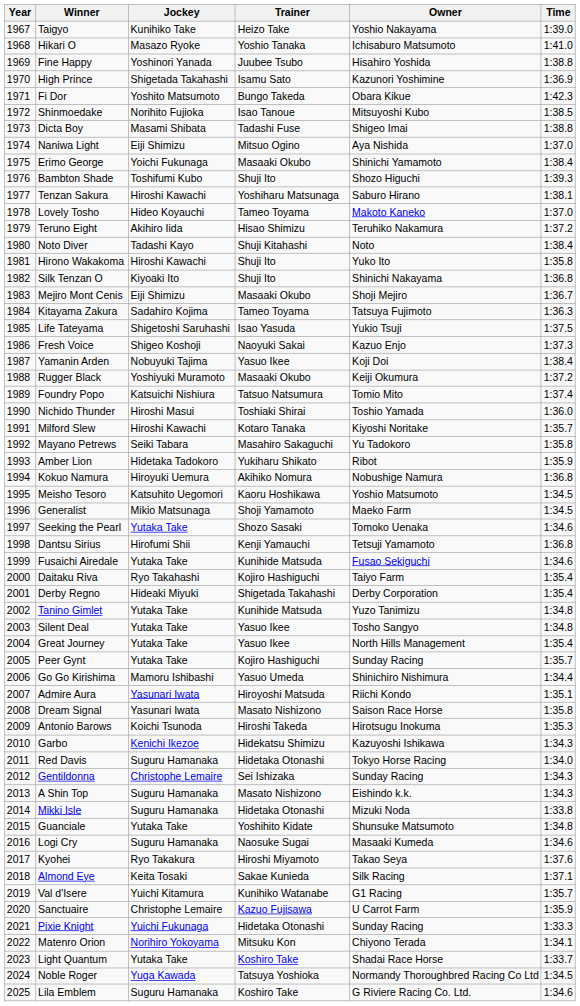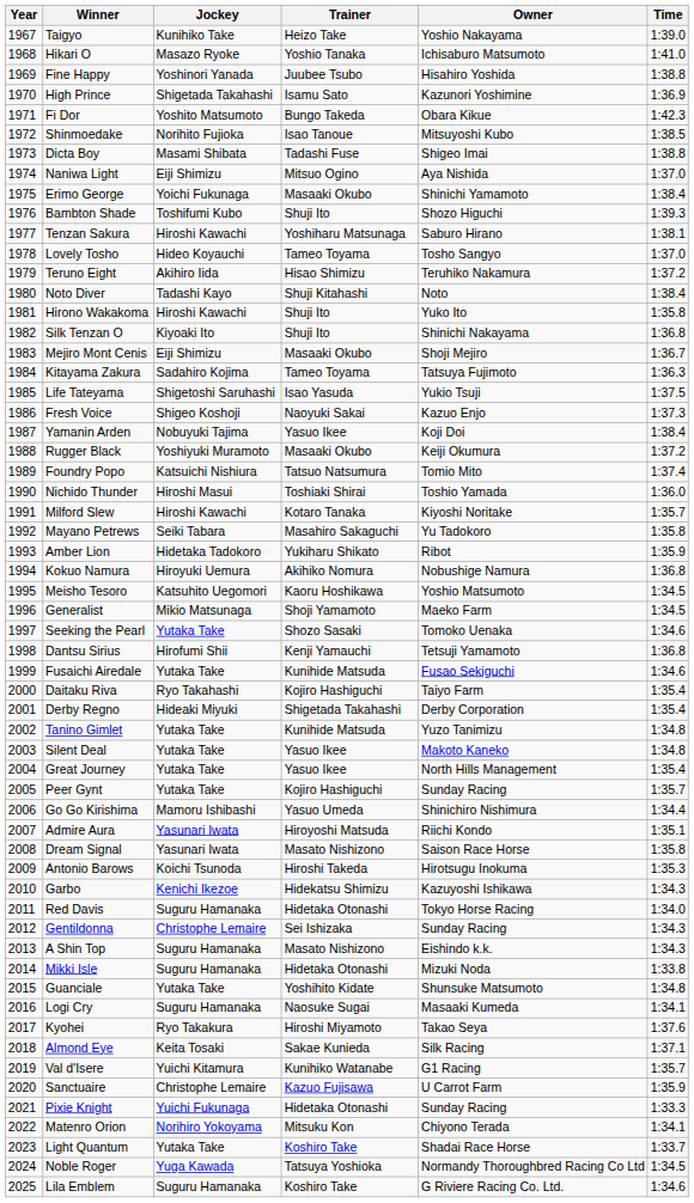 <table class="wikitable sortable" style="font-size:90%; white-space:nowrap">
 <tr>
 <th width="36px">Year<br></th>
 <th width="120px">Winner<br></th>
 <th width="140px">Jockey<br></th>
 <th width="150px">Trainer<br></th>
 <th width="190px">Owner<br></th>
 <th>Time<br></th>
 </tr>
 <tr>
 <td>1967</td>
 <td>Taigyo</td>
 <td>Kunihiko Take</td>
 <td>Heizo Take</td>
 <td>Yoshio Nakayama</td>
 <td>1:39.0</td>
 </tr>
 <tr>
 <td>1968</td>
 <td>Hikari O</td>
 <td>Masazo Ryoke</td>
 <td>Yoshio Tanaka</td>
 <td>Ichisaburo Matsumoto</td>
 <td>1:41.0</td>
 </tr>
 <tr>
 <td>1969</td>
 <td>Fine Happy</td>
 <td>Yoshinori Yanada</td>
 <td>Juubee Tsubo</td>
 <td>Hisahiro Yoshida</td>
 <td>1:38.8</td>
 </tr>
 <tr>
 <td>1970</td>
 <td>High Prince</td>
 <td>Shigetada Takahashi</td>
 <td>Isamu Sato</td>
 <td>Kazunori Yoshimine</td>
 <td>1:36.9</td>
 </tr>
 <tr>
 <td>1971</td>
 <td>Fi Dor</td>
 <td>Yoshito Matsumoto</td>
 <td>Bungo Takeda</td>
 <td>Obara Kikue</td>
 <td>1:42.3</td>
 </tr>
 <tr>
 <td>1972</td>
 <td>Shinmoedake</td>
 <td>Norihito Fujioka</td>
 <td>Isao Tanoue</td>
 <td>Mitsuyoshi Kubo</td>
 <td>1:38.5</td>
 </tr>
 <tr>
 <td>1973</td>
 <td>Dicta Boy</td>
 <td>Masami Shibata</td>
 <td>Tadashi Fuse</td>
 <td>Shigeo Imai</td>
 <td>1:38.8</td>
 </tr>
 <tr>
 <td>1974</td>
 <td>Naniwa Light</td>
 <td>Eiji Shimizu</td>
 <td>Mitsuo Ogino</td>
 <td>Aya Nishida</td>
 <td>1:37.0</td>
 </tr>
 <tr>
 <td>1975</td>
 <td>Erimo George</td>
 <td>Yoichi Fukunaga</td>
 <td>Masaaki Okubo</td>
 <td>Shinichi Yamamoto</td>
 <td>1:38.4</td>
 </tr>
 <tr>
 <td>1976</td>
 <td>Bambton Shade</td>
 <td>Toshifumi Kubo</td>
 <td>Shuji Ito</td>
 <td>Shozo Higuchi</td>
 <td>1:39.3</td>
 </tr>
 <tr>
 <td>1977</td>
 <td>Tenzan Sakura</td>
 <td>Hiroshi Kawachi</td>
 <td>Yoshiharu Matsunaga</td>
 <td>Saburo Hirano</td>
 <td>1:38.1</td>
 </tr>
 <tr>
 <td>1978</td>
 <td>Lovely Tosho</td>
 <td>Hideo Koyauchi</td>
 <td>Tameo Toyama</td>
-<td><a href='#'>Makoto Kaneko</a></td>
+<td>Tosho Sangyo</td>
 <td>1:37.0</td>
 </tr>
 <tr>
 <td>1979</td>
 <td>Teruno Eight</td>
 <td>Akihiro Iida</td>
 <td>Hisao Shimizu</td>
 <td>Teruhiko Nakamura</td>
 <td>1:37.2</td>
 </tr>
 <tr>
 <td>1980</td>
 <td>Noto Diver</td>
 <td>Tadashi Kayo</td>
 <td>Shuji Kitahashi</td>
 <td>Noto</td>
 <td>1:38.4</td>
 </tr>
 <tr>
 <td>1981</td>
 <td>Hirono Wakakoma</td>
 <td>Hiroshi Kawachi</td>
 <td>Shuji Ito</td>
 <td>Yuko Ito</td>
 <td>1:35.8</td>
 </tr>
 <tr>
 <td>1982</td>
 <td>Silk Tenzan O</td>
 <td>Kiyoaki Ito</td>
 <td>Shuji Ito</td>
 <td>Shinichi Nakayama</td>
 <td>1:36.8</td>
 </tr>
 <tr>
 <td>1983</td>
 <td>Mejiro Mont Cenis</td>
 <td>Eiji Shimizu</td>
 <td>Masaaki Okubo</td>
 <td>Shoji Mejiro</td>
 <td>1:36.7</td>
 </tr>
 <tr>
 <td>1984</td>
 <td>Kitayama Zakura</td>
 <td>Sadahiro Kojima</td>
 <td>Tameo Toyama</td>
 <td>Tatsuya Fujimoto</td>
 <td>1:36.3</td>
 </tr>
 <tr>
 <td>1985</td>
 <td>Life Tateyama</td>
 <td>Shigetoshi Saruhashi</td>
 <td>Isao Yasuda</td>
 <td>Yukio Tsuji</td>
 <td>1:37.5</td>
 </tr>
 <tr>
 <td>1986</td>
 <td>Fresh Voice</td>
 <td>Shigeo Koshoji</td>
 <td>Naoyuki Sakai</td>
 <td>Kazuo Enjo</td>
 <td>1:37.3</td>
 </tr>
 <tr>
 <td>1987</td>
 <td>Yamanin Arden</td>
 <td>Nobuyuki Tajima</td>
 <td>Yasuo Ikee</td>
 <td>Koji Doi</td>
 <td>1:38.4</td>
 </tr>
 <tr>
 <td>1988</td>
 <td>Rugger Black</td>
 <td>Yoshiyuki Muramoto</td>
 <td>Masaaki Okubo</td>
 <td>Keiji Okumura</td>
 <td>1:37.2</td>
 </tr>
 <tr>
 <td>1989</td>
 <td>Foundry Popo</td>
 <td>Katsuichi Nishiura</td>
 <td>Tatsuo Natsumura</td>
 <td>Tomio Mito</td>
 <td>1:37.4</td>
 </tr>
 <tr>
 <td>1990</td>
 <td>Nichido Thunder</td>
 <td>Hiroshi Masui</td>
 <td>Toshiaki Shirai</td>
 <td>Toshio Yamada</td>
 <td>1:36.0</td>
 </tr>
 <tr>
 <td>1991</td>
 <td>Milford Slew</td>
 <td>Hiroshi Kawachi</td>
 <td>Kotaro Tanaka</td>
 <td>Kiyoshi Noritake</td>
 <td>1:35.7</td>
 </tr>
 <tr>
 <td>1992</td>
 <td>Mayano Petrews</td>
 <td>Seiki Tabara</td>
 <td>Masahiro Sakaguchi</td>
 <td>Yu Tadokoro</td>
 <td>1:35.8</td>
 </tr>
 <tr>
 <td>1993</td>
 <td>Amber Lion</td>
 <td>Hidetaka Tadokoro</td>
 <td>Yukiharu Shikato</td>
 <td>Ribot</td>
 <td>1:35.9</td>
 </tr>
 <tr>
 <td>1994</td>
 <td>Kokuo Namura</td>
 <td>Hiroyuki Uemura</td>
 <td>Akihiko Nomura</td>
 <td>Nobushige Namura</td>
 <td>1:36.8</td>
 </tr>
 <tr>
 <td>1995</td>
 <td>Meisho Tesoro</td>
 <td>Katsuhito Uegomori</td>
 <td>Kaoru Hoshikawa</td>
 <td>Yoshio Matsumoto</td>
 <td>1:34.5</td>
 </tr>
 <tr>
 <td>1996</td>
 <td>Generalist</td>
 <td>Mikio Matsunaga</td>
 <td>Shoji Yamamoto</td>
 <td>Maeko Farm</td>
 <td>1:34.5</td>
 </tr>
 <tr>
 <td>1997</td>
 <td>Seeking the Pearl</td>
 <td><a href='#'>Yutaka Take</a></td>
 <td>Shozo Sasaki</td>
 <td>Tomoko Uenaka</td>
 <td>1:34.6</td>
 </tr>
 <tr>
 <td>1998</td>
 <td>Dantsu Sirius</td>
 <td>Hirofumi Shii</td>
 <td>Kenji Yamauchi</td>
 <td>Tetsuji Yamamoto</td>
 <td>1:36.8</td>
 </tr>
 <tr>
 <td>1999</td>
 <td>Fusaichi Airedale</td>
 <td>Yutaka Take</td>
 <td>Kunihide Matsuda</td>
 <td><a href='#'>Fusao Sekiguchi</a></td>
 <td>1:34.6</td>
 </tr>
 <tr>
 <td>2000</td>
 <td>Daitaku Riva</td>
 <td>Ryo Takahashi</td>
 <td>Kojiro Hashiguchi</td>
 <td>Taiyo Farm</td>
 <td>1:35.4</td>
 </tr>
 <tr>
 <td>2001</td>
 <td>Derby Regno</td>
 <td>Hideaki Miyuki</td>
 <td>Shigetada Takahashi</td>
 <td>Derby Corporation</td>
 <td>1:35.4</td>
 </tr>
 <tr>
 <td>2002</td>
 <td><a href='#'>Tanino Gimlet</a></td>
 <td>Yutaka Take</td>
 <td>Kunihide Matsuda</td>
 <td>Yuzo Tanimizu</td>
 <td>1:34.8</td>
 </tr>
 <tr>
 <td>2003</td>
 <td>Silent Deal</td>
 <td>Yutaka Take</td>
 <td>Yasuo Ikee</td>
-<td>Tosho Sangyo</td>
+<td><a href='#'>Makoto Kaneko</a></td>
 <td>1:34.8</td>
 </tr>
 <tr>
 <td>2004</td>
 <td>Great Journey</td>
 <td>Yutaka Take</td>
 <td>Yasuo Ikee</td>
 <td>North Hills Management</td>
 <td>1:35.4</td>
 </tr>
 <tr>
 <td>2005</td>
 <td>Peer Gynt</td>
 <td>Yutaka Take</td>
 <td>Kojiro Hashiguchi</td>
 <td>Sunday Racing</td>
 <td>1:35.7</td>
 </tr>
 <tr>
 <td>2006</td>
 <td>Go Go Kirishima</td>
 <td>Mamoru Ishibashi</td>
 <td>Yasuo Umeda</td>
 <td>Shinichiro Nishimura</td>
 <td>1:34.4</td>
 </tr>
 <tr>
 <td>2007</td>
 <td>Admire Aura</td>
 <td><a href='#'>Yasunari Iwata</a></td>
 <td>Hiroyoshi Matsuda</td>
 <td>Riichi Kondo</td>
 <td>1:35.1</td>
 </tr>
 <tr>
 <td>2008</td>
 <td>Dream Signal</td>
 <td>Yasunari Iwata</td>
 <td>Masato Nishizono</td>
 <td>Saison Race Horse</td>
 <td>1:35.8</td>
 </tr>
 <tr>
 <td>2009</td>
 <td>Antonio Barows</td>
 <td>Koichi Tsunoda</td>
 <td>Hiroshi Takeda</td>
 <td>Hirotsugu Inokuma</td>
 <td>1:35.3</td>
 </tr>
 <tr>
 <td>2010</td>
 <td>Garbo</td>
 <td><a href='#'>Kenichi Ikezoe</a></td>
 <td>Hidekatsu Shimizu</td>
 <td>Kazuyoshi Ishikawa</td>
 <td>1:34.3</td>
 </tr>
 <tr>
 <td>2011</td>
 <td>Red Davis</td>
 <td>Suguru Hamanaka</td>
 <td>Hidetaka Otonashi</td>
 <td>Tokyo Horse Racing</td>
 <td>1:34.0</td>
 </tr>
 <tr>
 <td>2012</td>
 <td><a href='#'>Gentildonna</a></td>
 <td><a href='#'>Christophe Lemaire</a></td>
 <td>Sei Ishizaka</td>
 <td>Sunday Racing</td>
 <td>1:34.3</td>
 </tr>
 <tr>
 <td>2013</td>
 <td>A Shin Top</td>
 <td>Suguru Hamanaka</td>
 <td>Masato Nishizono</td>
 <td>Eishindo k.k.</td>
 <td>1:34.3</td>
 </tr>
 <tr>
 <td>2014</td>
 <td><a href='#'>Mikki Isle</a></td>
 <td>Suguru Hamanaka</td>
 <td>Hidetaka Otonashi</td>
 <td>Mizuki Noda</td>
 <td>1:33.8</td>
 </tr>
 <tr>
 <td>2015</td>
 <td>Guanciale</td>
 <td>Yutaka Take</td>
 <td>Yoshihito Kidate</td>
 <td>Shunsuke Matsumoto</td>
 <td>1:34.8</td>
 </tr>
 <tr>
 <td>2016</td>
 <td>Logi Cry</td>
 <td>Suguru Hamanaka</td>
 <td>Naosuke Sugai</td>
 <td>Masaaki Kumeda</td>
-<td>1:34.6</td>
+<td>1:34.1</td>
 </tr>
 <tr>
 <td>2017</td>
 <td>Kyohei</td>
 <td>Ryo Takakura</td>
 <td>Hiroshi Miyamoto</td>
 <td>Takao Seya</td>
 <td>1:37.6</td>
 </tr>
 <tr>
 <td>2018</td>
 <td><a href='#'>Almond Eye</a></td>
 <td>Keita Tosaki</td>
 <td>Sakae Kunieda</td>
 <td>Silk Racing</td>
 <td>1:37.1</td>
 </tr>
 <tr>
 <td>2019</td>
 <td>Val d'Isere</td>
 <td>Yuichi Kitamura</td>
 <td>Kunihiko Watanabe</td>
 <td>G1 Racing</td>
 <td>1:35.7</td>
 </tr>
 <tr>
 <td>2020</td>
 <td>Sanctuaire</td>
 <td>Christophe Lemaire</td>
 <td><a href='#'>Kazuo Fujisawa</a></td>
 <td>U Carrot Farm</td>
 <td>1:35.9</td>
 </tr>
 <tr>
 <td>2021</td>
 <td><a href='#'>Pixie Knight</a></td>
 <td><a href='#'>Yuichi Fukunaga</a></td>
 <td>Hidetaka Otonashi</td>
 <td>Sunday Racing</td>
 <td>1:33.3</td>
 </tr>
 <tr>
 <td>2022</td>
 <td>Matenro Orion</td>
 <td><a href='#'>Norihiro Yokoyama</a></td>
 <td>Mitsuku Kon</td>
 <td>Chiyono Terada</td>
 <td>1:34.1</td>
 </tr>
 <tr>
 <td>2023</td>
 <td>Light Quantum</td>
 <td>Yutaka Take</td>
 <td><a href='#'>Koshiro Take</a></td>
 <td>Shadai Race Horse</td>
 <td>1:33.7</td>
 </tr>
 <tr>
 <td>2024</td>
 <td>Noble Roger</td>
 <td><a href='#'>Yuga Kawada</a></td>
 <td>Tatsuya Yoshioka</td>
 <td>Normandy Thoroughbred Racing Co Ltd</td>
 <td>1:34.5</td>
 </tr>
 <tr>
 <td>2025</td>
 <td>Lila Emblem</td>
 <td>Suguru Hamanaka</td>
 <td>Koshiro Take</td>
 <td>G Riviere Racing Co. Ltd.</td>
 <td>1:34.6</td>
 </tr>
 </table>
